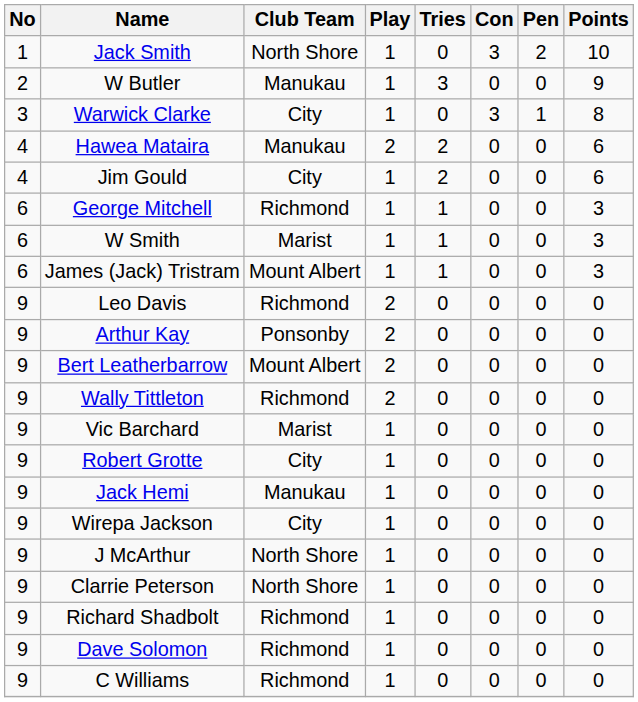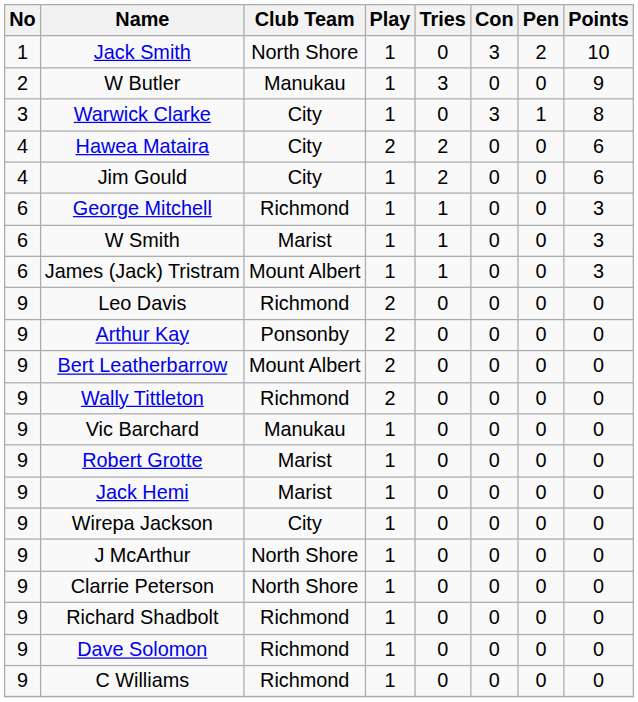 <table class="wikitable sortable" style="text-align: center;">
 <tr>
 <th>No</th>
 <th>Name</th>
 <th>Club Team</th>
 <th>Play</th>
 <th>Tries</th>
 <th>Con</th>
 <th>Pen</th>
 <th>Points</th>
 </tr>
 <tr>
 <td>1</td>
 <td><a href='#'>Jack Smith</a></td>
 <td>North Shore</td>
 <td>1</td>
 <td>0</td>
 <td>3</td>
 <td>2</td>
 <td>10</td>
 </tr>
 <tr>
 <td>2</td>
 <td>W Butler</td>
 <td>Manukau</td>
 <td>1</td>
 <td>3</td>
 <td>0</td>
 <td>0</td>
 <td>9</td>
 </tr>
 <tr>
 <td>3</td>
 <td><a href='#'>Warwick Clarke</a></td>
 <td>City</td>
 <td>1</td>
 <td>0</td>
 <td>3</td>
 <td>1</td>
 <td>8</td>
 </tr>
 <tr>
 <td>4</td>
 <td><a href='#'>Hawea Mataira</a></td>
-<td>Manukau</td>
+<td>City</td>
 <td>2</td>
 <td>2</td>
 <td>0</td>
 <td>0</td>
 <td>6</td>
 </tr>
 <tr>
 <td>4</td>
 <td>Jim Gould</td>
 <td>City</td>
 <td>1</td>
 <td>2</td>
 <td>0</td>
 <td>0</td>
 <td>6</td>
 </tr>
 <tr>
 <td>6</td>
 <td><a href='#'>George Mitchell</a></td>
 <td>Richmond</td>
 <td>1</td>
 <td>1</td>
 <td>0</td>
 <td>0</td>
 <td>3</td>
 </tr>
 <tr>
 <td>6</td>
 <td>W Smith</td>
 <td>Marist</td>
 <td>1</td>
 <td>1</td>
 <td>0</td>
 <td>0</td>
 <td>3</td>
 </tr>
 <tr>
 <td>6</td>
 <td>James (Jack) Tristram</td>
 <td>Mount Albert</td>
 <td>1</td>
 <td>1</td>
 <td>0</td>
 <td>0</td>
 <td>3</td>
 </tr>
 <tr>
 <td>9</td>
 <td>Leo Davis</td>
 <td>Richmond</td>
 <td>2</td>
 <td>0</td>
 <td>0</td>
 <td>0</td>
 <td>0</td>
 </tr>
 <tr>
 <td>9</td>
 <td><a href='#'>Arthur Kay</a></td>
 <td>Ponsonby</td>
 <td>2</td>
 <td>0</td>
 <td>0</td>
 <td>0</td>
 <td>0</td>
 </tr>
 <tr>
 <td>9</td>
 <td><a href='#'>Bert Leatherbarrow</a></td>
 <td>Mount Albert</td>
 <td>2</td>
 <td>0</td>
 <td>0</td>
 <td>0</td>
 <td>0</td>
 </tr>
 <tr>
 <td>9</td>
 <td><a href='#'>Wally Tittleton</a></td>
 <td>Richmond</td>
 <td>2</td>
 <td>0</td>
 <td>0</td>
 <td>0</td>
 <td>0</td>
 </tr>
 <tr>
 <td>9</td>
 <td>Vic Barchard</td>
+<td>Manukau</td>
+<td>1</td>
+<td>0</td>
+<td>0</td>
+<td>0</td>
+<td>0</td>
+</tr>
+<tr>
+<td>9</td>
+<td><a href='#'>Robert Grotte</a></td>
 <td>Marist</td>
 <td>1</td>
 <td>0</td>
 <td>0</td>
 <td>0</td>
 <td>0</td>
 </tr>
 <tr>
 <td>9</td>
-<td><a href='#'>Robert Grotte</a></td>
-<td>City</td>
-<td>1</td>
-<td>0</td>
-<td>0</td>
-<td>0</td>
-<td>0</td>
-</tr>
-<tr>
-<td>9</td>
 <td><a href='#'>Jack Hemi</a></td>
-<td>Manukau</td>
+<td>Marist</td>
 <td>1</td>
 <td>0</td>
 <td>0</td>
 <td>0</td>
 <td>0</td>
 </tr>
 <tr>
 <td>9</td>
 <td>Wirepa Jackson</td>
 <td>City</td>
 <td>1</td>
 <td>0</td>
 <td>0</td>
 <td>0</td>
 <td>0</td>
 </tr>
 <tr>
 <td>9</td>
 <td>J McArthur</td>
 <td>North Shore</td>
 <td>1</td>
 <td>0</td>
 <td>0</td>
 <td>0</td>
 <td>0</td>
 </tr>
 <tr>
 <td>9</td>
 <td>Clarrie Peterson</td>
 <td>North Shore</td>
 <td>1</td>
 <td>0</td>
 <td>0</td>
 <td>0</td>
 <td>0</td>
 </tr>
 <tr>
 <td>9</td>
 <td>Richard Shadbolt</td>
 <td>Richmond</td>
 <td>1</td>
 <td>0</td>
 <td>0</td>
 <td>0</td>
 <td>0</td>
 </tr>
 <tr>
 <td>9</td>
 <td><a href='#'>Dave Solomon</a></td>
 <td>Richmond</td>
 <td>1</td>
 <td>0</td>
 <td>0</td>
 <td>0</td>
 <td>0</td>
 </tr>
 <tr>
 <td>9</td>
 <td>C Williams</td>
 <td>Richmond</td>
 <td>1</td>
 <td>0</td>
 <td>0</td>
 <td>0</td>
 <td>0</td>
 </tr>
 <tr>
 </tr>
 </table>
